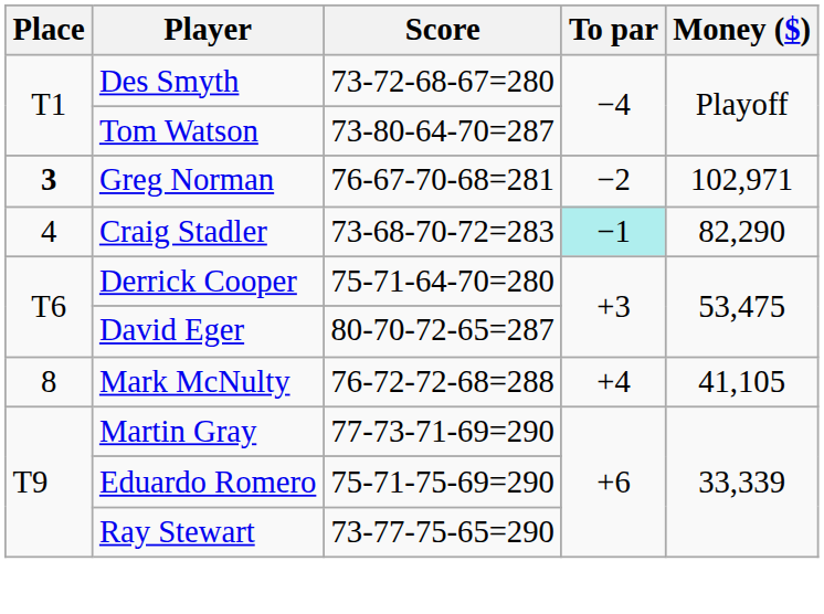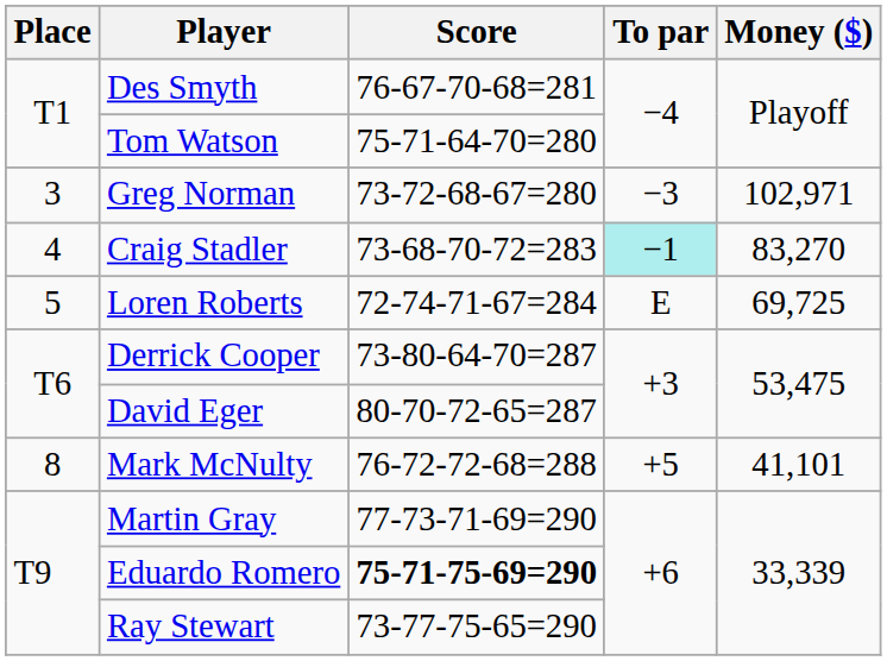 <table class="wikitable">
 <tr>
 <th>Place</th>
 <th>Player</th>
 <th>Score</th>
 <th>To par</th>
 <th>Money (<a href='#'>$</a>)</th>
 </tr>
 <tr>
 <td rowspan="2" align="center">T1</td>
 <td> <a href='#'>Des Smyth</a></td>
-<td>73-72-68-67=280</td>
+<td>76-67-70-68=281</td>
 <td rowspan="2" align=center>−4</td>
 <td rowspan="2" align="center">Playoff</td>
 </tr>
 <tr>
 <td> <a href='#'>Tom Watson</a></td>
-<td>73-80-64-70=287</td>
+<td>75-71-64-70=280</td>
 </tr>
 <tr>
-<td style="text-align:center;"><strong>3</strong></td>
+<td style="text-align:center;">3</td>
 <td> <a href='#'>Greg Norman</a></td>
-<td>76-67-70-68=281</td>
-<td style="text-align:center;">−2</td>
+<td>73-72-68-67=280</td>
+<td style="text-align:center;">−3</td>
 <td style="text-align:center;">102,971</td>
 </tr>
 <tr>
 <td style="text-align:center;">4</td>
 <td> <a href='#'>Craig Stadler</a></td>
 <td>73-68-70-72=283</td>
 <td align=center style="background: paleturquoise;">−1</td>
-<td align=center>82,290</td>
+<td align=center>83,270</td>
+</tr>
+<tr>
+<td style="text-align:center;">5</td>
+<td> <a href='#'>Loren Roberts</a></td>
+<td>72-74-71-67=284</td>
+<td style="text-align:center;">E</td>
+<td style="text-align:center;">69,725</td>
 </tr>
 <tr>
 <td rowspan="2" align="center">T6</td>
 <td> <a href='#'>Derrick Cooper</a></td>
-<td>75-71-64-70=280</td>
+<td>73-80-64-70=287</td>
 <td rowspan="2" align="center">+3</td>
 <td rowspan="2" align="center">53,475</td>
 </tr>
 <tr>
 <td> <a href='#'>David Eger</a></td>
 <td>80-70-72-65=287</td>
 </tr>
 <tr>
 <td align="center">8</td>
 <td> <a href='#'>Mark McNulty</a></td>
 <td>76-72-72-68=288</td>
-<td align="center">+4</td>
-<td align="center">41,105</td>
+<td align="center">+5</td>
+<td align="center">41,101</td>
 </tr>
 <tr>
 <td rowspan="3">T9</td>
 <td> <a href='#'>Martin Gray</a></td>
 <td>77-73-71-69=290</td>
 <td rowspan="3" align="center">+6</td>
 <td rowspan="3" align="center">33,339</td>
 </tr>
 <tr>
 <td> <a href='#'>Eduardo Romero</a></td>
-<td>75-71-75-69=290</td>
+<td><strong>75-71-75-69=290</strong></td>
 </tr>
 <tr>
 <td> <a href='#'>Ray Stewart</a></td>
 <td>73-77-75-65=290</td>
 </tr>
 </table>
